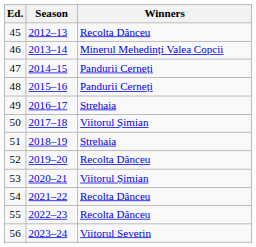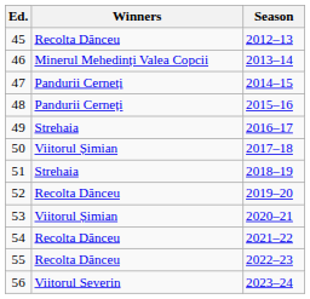 <table class="wikitable" style="font-size:90%">
 <tr>
 <th><abbr>Ed.</abbr></th>
+<th width="220">Winners</th>
 <th width="60">Season</th>
-<th width="220">Winners</th>
 </tr>
 <tr>
 <td align=center>45</td>
+<td><a href='#'>Recolta Dănceu</a></td>
 <td><a href='#'>2012–13</a></td>
-<td><a href='#'>Recolta Dănceu</a></td>
 </tr>
 <tr>
 <td align=center>46</td>
+<td><a href='#'>Minerul Mehedinți Valea Copcii</a></td>
 <td><a href='#'>2013–14</a></td>
-<td><a href='#'>Minerul Mehedinți Valea Copcii</a></td>
 </tr>
 <tr>
 <td align=center>47</td>
+<td><a href='#'>Pandurii Cerneți</a></td>
 <td><a href='#'>2014–15</a></td>
-<td><a href='#'>Pandurii Cerneți</a></td>
 </tr>
 <tr>
 <td align=center>48</td>
+<td><a href='#'>Pandurii Cerneți</a></td>
 <td><a href='#'>2015–16</a></td>
-<td><a href='#'>Pandurii Cerneți</a></td>
 </tr>
 <tr>
 <td align=center>49</td>
+<td><a href='#'>Strehaia</a></td>
 <td><a href='#'>2016–17</a></td>
-<td><a href='#'>Strehaia</a></td>
 </tr>
 <tr>
 <td align=center>50</td>
+<td><a href='#'>Viitorul Șimian</a></td>
 <td><a href='#'>2017–18</a></td>
-<td><a href='#'>Viitorul Șimian</a></td>
 </tr>
 <tr>
 <td align=center>51</td>
+<td><a href='#'>Strehaia</a></td>
 <td><a href='#'>2018–19</a></td>
-<td><a href='#'>Strehaia</a></td>
 </tr>
 <tr>
 <td align=center>52</td>
+<td><a href='#'>Recolta Dănceu</a></td>
 <td><a href='#'>2019–20</a></td>
-<td><a href='#'>Recolta Dănceu</a></td>
 </tr>
 <tr>
 <td align=center>53</td>
+<td><a href='#'>Viitorul Șimian</a></td>
 <td><a href='#'>2020–21</a></td>
-<td><a href='#'>Viitorul Șimian</a></td>
 </tr>
 <tr>
 <td align=center>54</td>
+<td><a href='#'>Recolta Dănceu</a></td>
 <td><a href='#'>2021–22</a></td>
-<td><a href='#'>Recolta Dănceu</a></td>
 </tr>
 <tr>
 <td align=center>55</td>
+<td><a href='#'>Recolta Dănceu</a></td>
 <td><a href='#'>2022–23</a></td>
-<td><a href='#'>Recolta Dănceu</a></td>
 </tr>
 <tr>
 <td align=center>56</td>
+<td><a href='#'>Viitorul Severin</a></td>
 <td><a href='#'>2023–24</a></td>
-<td><a href='#'>Viitorul Severin</a></td>
 </tr>
 </table>
